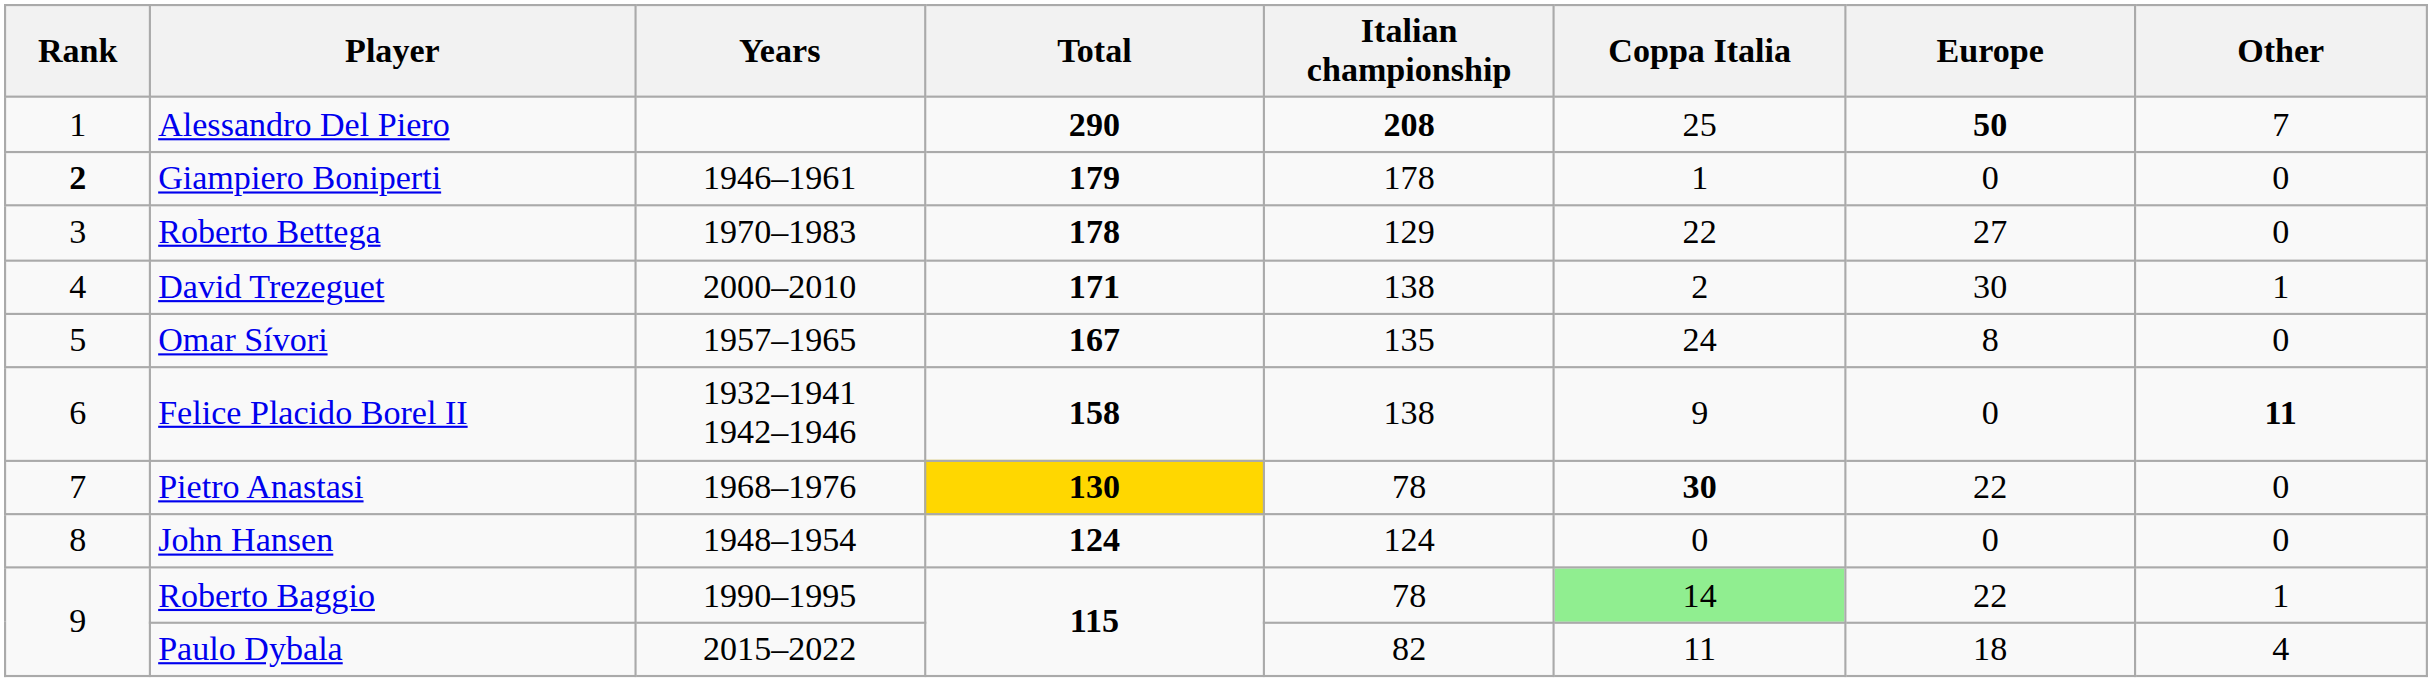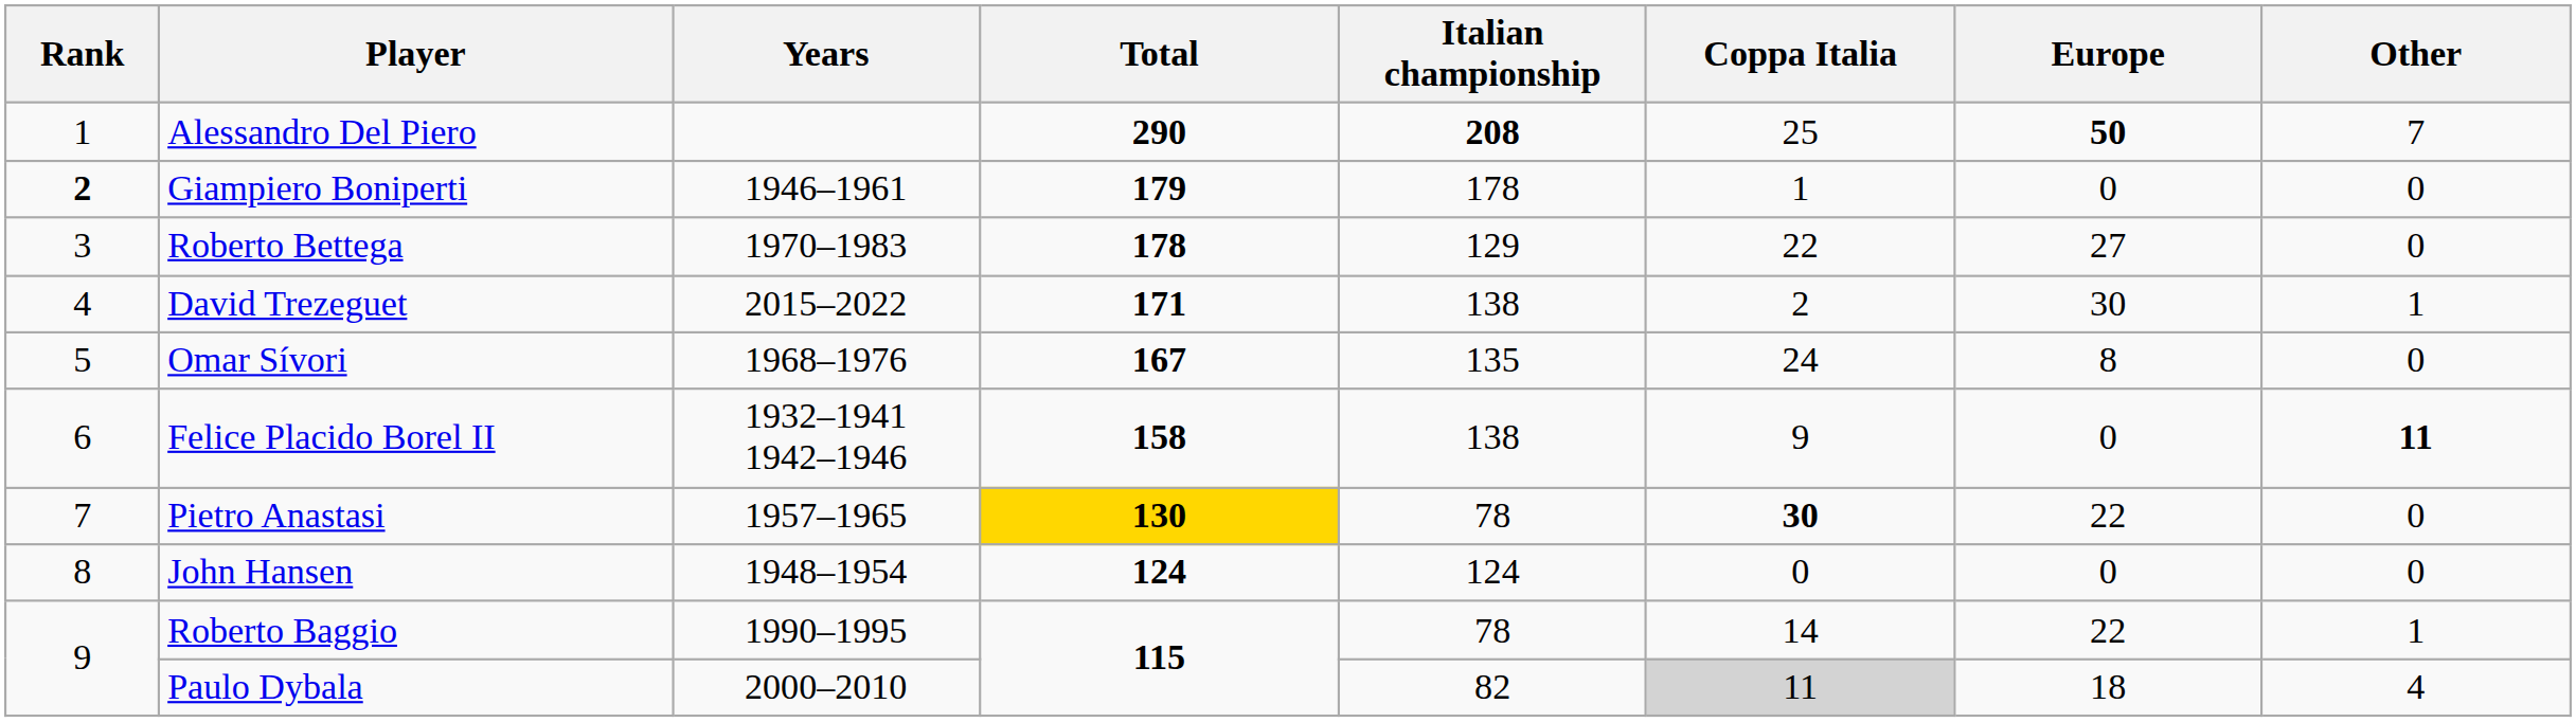 <table width="90%" class="wikitable sortable" style="font-size:100%; text-align: center;">
 <tr>
 <th width=6%>Rank</th>
 <th width=20%>Player</th>
 <th width=12%>Years</th>
 <th width="14%">Total</th>
 <th width=12%>Italian championship</th>
 <th width=12%>Coppa Italia</th>
 <th width=12%>Europe</th>
 <th width=12%>Other</th>
 </tr>
 <tr>
 <td>1</td>
 <td style="text-align:left;"> <a href='#'>Alessandro Del Piero</a></td>
 <td></td>
 <td><strong>290</strong></td>
 <td><strong>208</strong></td>
 <td>25</td>
 <td><strong>50</strong></td>
 <td>7</td>
 </tr>
 <tr>
 <td><strong>2</strong></td>
 <td style="text-align:left;"> <a href='#'>Giampiero Boniperti</a></td>
 <td>1946–1961</td>
 <td><strong>179</strong></td>
 <td>178</td>
 <td>1</td>
 <td>0</td>
 <td>0</td>
 </tr>
 <tr>
 <td>3</td>
 <td style="text-align:left;"> <a href='#'>Roberto Bettega</a></td>
 <td>1970–1983</td>
 <td><strong>178</strong></td>
 <td>129</td>
 <td>22</td>
 <td>27</td>
 <td>0</td>
 </tr>
 <tr>
 <td>4</td>
 <td style="text-align:left;"> <a href='#'>David Trezeguet</a></td>
-<td>2000–2010</td>
+<td>2015–2022</td>
 <td><strong>171</strong></td>
 <td>138</td>
 <td>2</td>
 <td>30</td>
 <td>1</td>
 </tr>
 <tr>
 <td>5</td>
 <td style="text-align:left;"> <a href='#'>Omar Sívori</a></td>
-<td>1957–1965</td>
+<td>1968–1976</td>
 <td><strong>167</strong></td>
 <td>135</td>
 <td>24</td>
 <td>8</td>
 <td>0</td>
 </tr>
 <tr>
 <td>6</td>
 <td style="text-align:left;"> <a href='#'>Felice Placido Borel II</a></td>
 <td>1932–1941<br>1942–1946</td>
 <td><strong>158</strong></td>
 <td>138</td>
 <td>9</td>
 <td>0</td>
 <td><strong>11</strong></td>
 </tr>
 <tr>
 <td>7</td>
 <td style="text-align:left;"> <a href='#'>Pietro Anastasi</a></td>
-<td>1968–1976</td>
+<td>1957–1965</td>
 <td style="background: gold;"><strong>130</strong></td>
 <td>78</td>
 <td><strong>30</strong></td>
 <td>22</td>
 <td>0</td>
 </tr>
 <tr>
 <td>8</td>
 <td style="text-align:left;"> <a href='#'>John Hansen</a></td>
 <td>1948–1954</td>
 <td><strong>124</strong></td>
 <td>124</td>
 <td>0</td>
 <td>0</td>
 <td>0</td>
 </tr>
 <tr>
 <td rowspan=2>9</td>
 <td style="text-align:left;"> <a href='#'>Roberto Baggio</a></td>
 <td>1990–1995</td>
 <td rowspan=2><strong>115</strong></td>
 <td>78</td>
-<td style="background: lightgreen;">14</td>
+<td>14</td>
 <td>22</td>
 <td>1</td>
 </tr>
 <tr>
 <td style="text-align:left;"> <a href='#'>Paulo Dybala</a></td>
-<td>2015–2022</td>
+<td>2000–2010</td>
 <td>82</td>
-<td>11</td>
+<td style="background: lightgrey;">11</td>
 <td>18</td>
 <td>4</td>
 </tr>
 </table>
